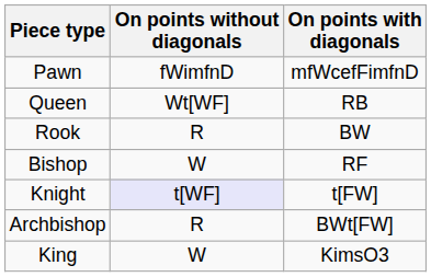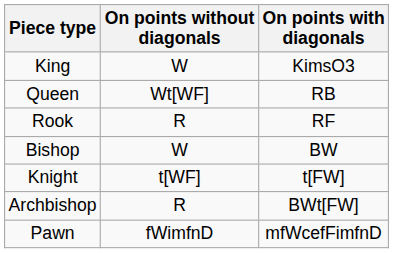 <table class="wikitable floatright">
 <tr>
 <th>Piece type</th>
 <th>On points without<br>diagonals</th>
 <th>On points with<br>diagonals</th>
 </tr>
 <tr align="center">
-<td>Pawn</td>
-<td>fWimfnD</td>
-<td>mfWcefFimfnD</td>
+<td>King</td>
+<td>W</td>
+<td>KimsO3</td>
 </tr>
 <tr align="center">
 <td>Queen</td>
 <td>Wt[WF]</td>
 <td>RB</td>
 </tr>
 <tr align="center">
 <td>Rook</td>
 <td>R</td>
-<td>BW</td>
+<td>RF</td>
 </tr>
 <tr align="center">
 <td>Bishop</td>
 <td>W</td>
-<td>RF</td>
+<td>BW</td>
 </tr>
 <tr align="center">
 <td>Knight</td>
-<td style="background: lavender;">t[WF]</td>
+<td>t[WF]</td>
 <td>t[FW]</td>
 </tr>
 <tr align="center">
 <td>Archbishop</td>
 <td>R</td>
 <td>BWt[FW]</td>
 </tr>
 <tr align="center">
-<td>King</td>
-<td>W</td>
-<td>KimsO3</td>
+<td>Pawn</td>
+<td>fWimfnD</td>
+<td>mfWcefFimfnD</td>
 </tr>
 </table>
